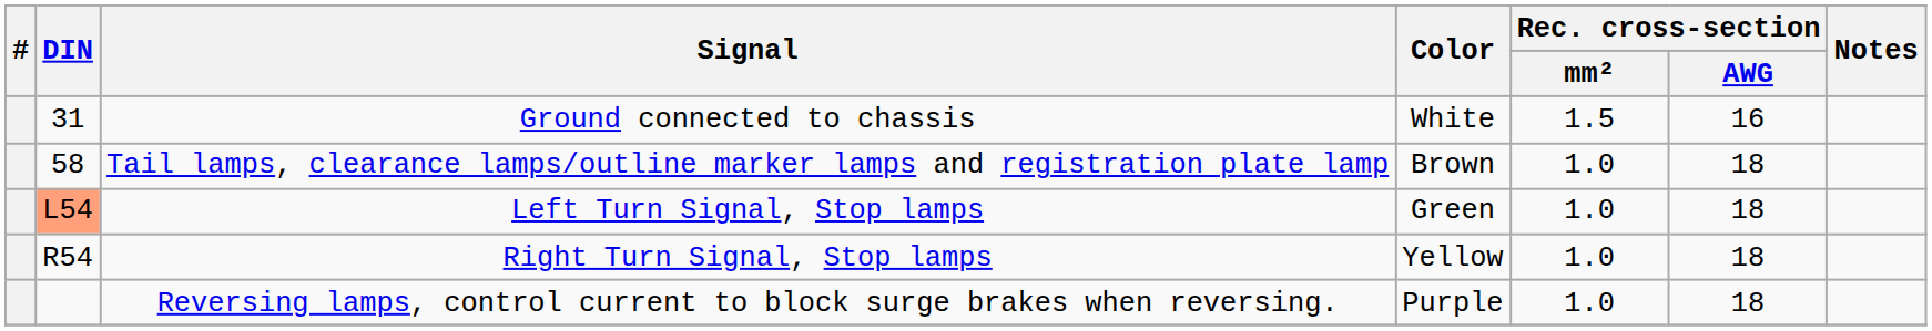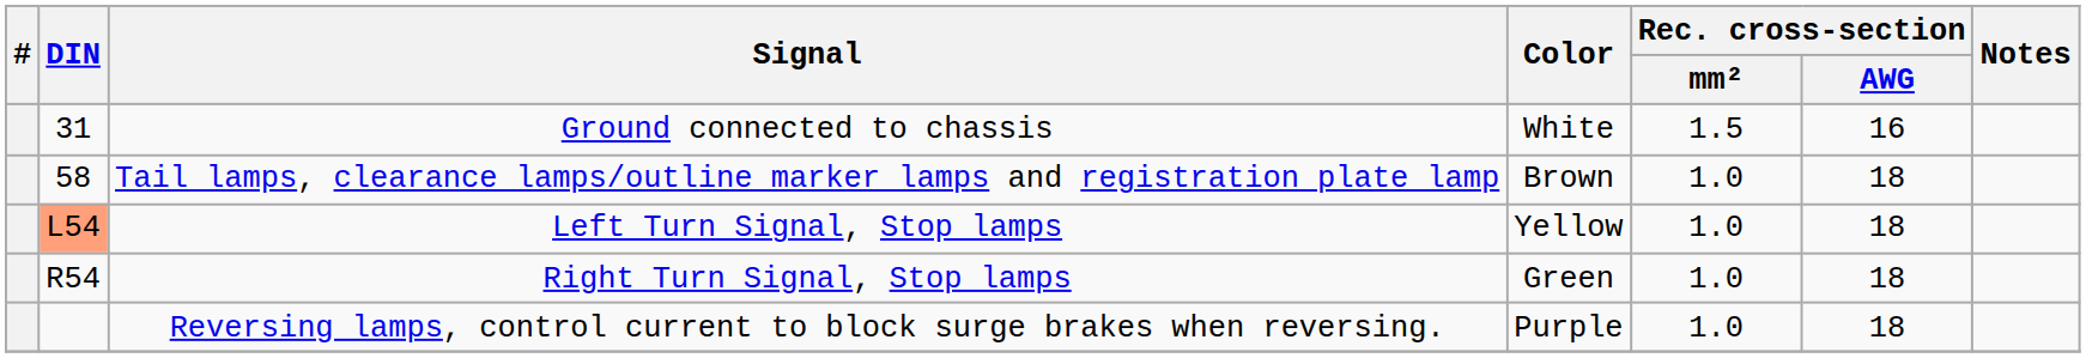 <table class="wikitable sortable" style="text-align: center">
 <tr>
 <th rowspan="2">#</th>
 <th rowspan="2"><a href='#'>DIN</a></th>
 <th rowspan="2">Signal</th>
 <th rowspan="2">Color</th>
 <th colspan="2">Rec. cross-section</th>
 <th rowspan="2">Notes</th>
 </tr>
 <tr>
 <th>mm²</th>
 <th><a href='#'>AWG</a></th>
 </tr>
 <tr>
 <th></th>
 <td>31</td>
 <td><a href='#'>Ground</a> connected to chassis</td>
 <td>White</td>
 <td>1.5</td>
 <td>16</td>
 <td></td>
 </tr>
 <tr>
 <th></th>
 <td>58</td>
 <td><a href='#'>Tail lamps</a>, <a href='#'>clearance lamps/outline marker lamps</a> and <a href='#'>registration plate lamp</a></td>
 <td>Brown</td>
 <td>1.0</td>
 <td>18</td>
 <td></td>
 </tr>
 <tr>
 <th></th>
 <td style="background: lightsalmon;">L54</td>
 <td><a href='#'>Left Turn Signal</a>, <a href='#'>Stop lamps</a></td>
-<td>Green</td>
+<td>Yellow</td>
 <td>1.0</td>
 <td>18</td>
 <td></td>
 </tr>
 <tr>
 <th></th>
 <td>R54</td>
 <td><a href='#'>Right Turn Signal</a>, <a href='#'>Stop lamps</a></td>
-<td>Yellow</td>
+<td>Green</td>
 <td>1.0</td>
 <td>18</td>
 <td></td>
 </tr>
 <tr>
 <th></th>
 <td></td>
 <td><a href='#'>Reversing lamps</a>, control current to block surge brakes when reversing.</td>
 <td>Purple</td>
 <td>1.0</td>
 <td>18</td>
 <td></td>
 </tr>
 <tr>
 </tr>
 </table>
